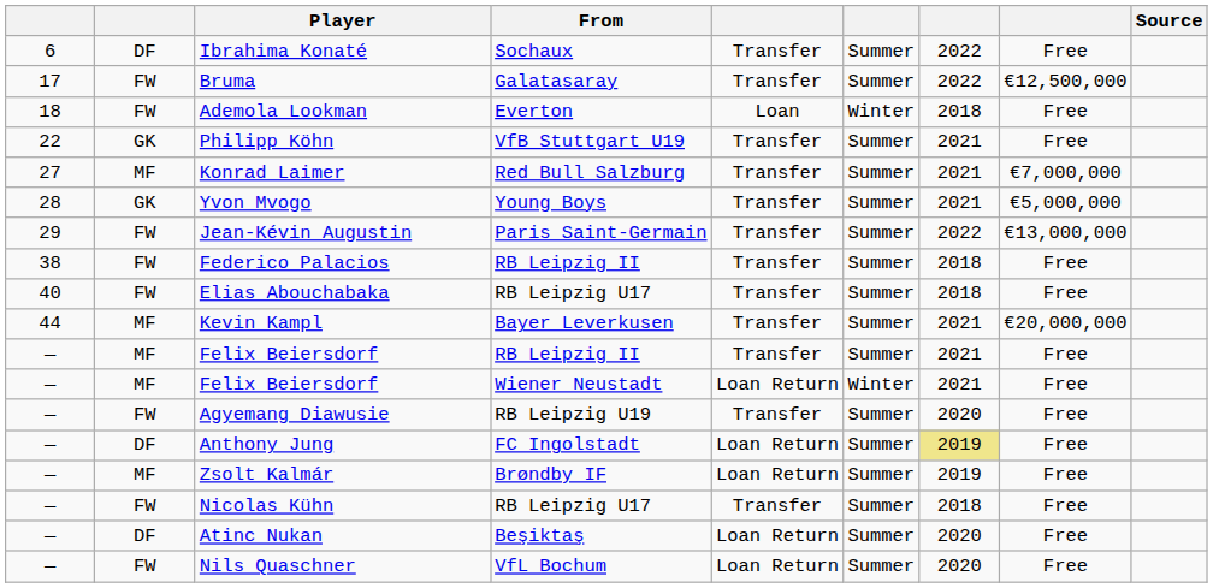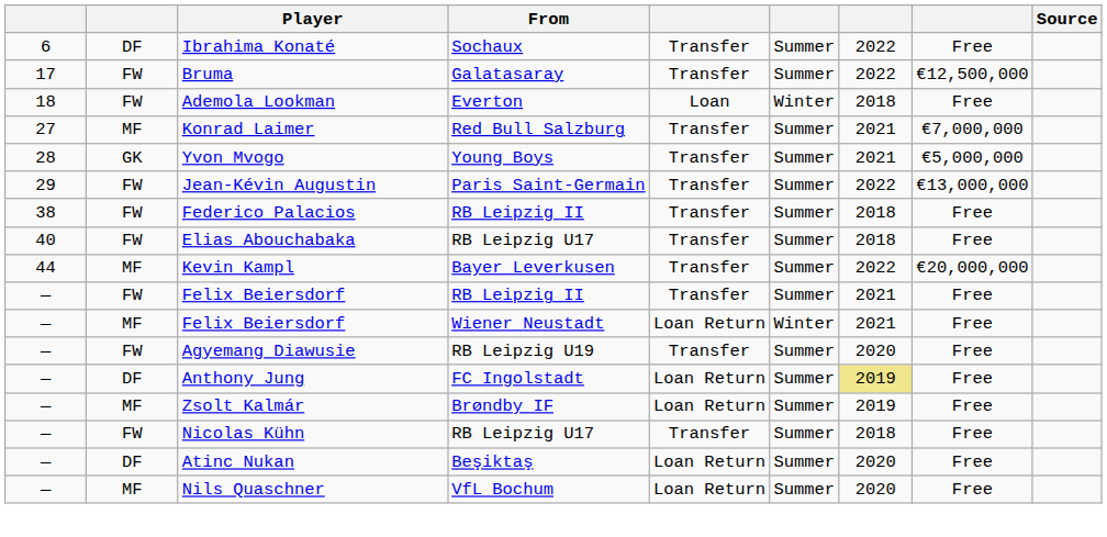 <table class="wikitable" style="text-align:center">
 <tr>
 <th style="width:56px;"></th>
 <th style="width:64px;"></th>
 <th style="width:200px;">Player</th>
 <th>From</th>
 <th></th>
 <th></th>
 <th style="width:50px;"></th>
 <th style="width:84px;"></th>
 <th>Source</th>
 </tr>
 <tr>
 <td>6</td>
 <td>DF</td>
 <td align="left"> <a href='#'>Ibrahima Konaté</a></td>
 <td style="text-align:left"> <a href='#'>Sochaux</a></td>
 <td>Transfer</td>
 <td>Summer</td>
 <td>2022</td>
 <td>Free</td>
 <td></td>
 </tr>
 <tr>
 <td>17</td>
 <td>FW</td>
 <td align="left"> <a href='#'>Bruma</a></td>
 <td style="text-align:left"> <a href='#'>Galatasaray</a></td>
 <td>Transfer</td>
 <td>Summer</td>
 <td>2022</td>
 <td>€12,500,000</td>
 <td></td>
 </tr>
 <tr>
 <td>18</td>
 <td>FW</td>
 <td align="left"> <a href='#'>Ademola Lookman</a></td>
 <td style="text-align:left"> <a href='#'>Everton</a></td>
 <td>Loan</td>
 <td>Winter</td>
 <td>2018</td>
-<td>Free</td>
-<td></td>
-</tr>
-<tr>
-<td>22</td>
-<td>GK</td>
-<td align="left"> <a href='#'>Philipp Köhn</a></td>
-<td style="text-align:left"><a href='#'>VfB Stuttgart U19</a></td>
-<td>Transfer</td>
-<td>Summer</td>
-<td>2021</td>
 <td>Free</td>
 <td></td>
 </tr>
 <tr>
 <td>27</td>
 <td>MF</td>
 <td align="left"> <a href='#'>Konrad Laimer</a></td>
 <td style="text-align:left"> <a href='#'>Red Bull Salzburg</a></td>
 <td>Transfer</td>
 <td>Summer</td>
 <td>2021</td>
 <td>€7,000,000</td>
 <td></td>
 </tr>
 <tr>
 <td>28</td>
 <td>GK</td>
 <td align="left"> <a href='#'>Yvon Mvogo</a></td>
 <td style="text-align:left"> <a href='#'>Young Boys</a></td>
 <td>Transfer</td>
 <td>Summer</td>
 <td>2021</td>
 <td>€5,000,000</td>
 <td></td>
 </tr>
 <tr>
 <td>29</td>
 <td>FW</td>
 <td align="left"> <a href='#'>Jean-Kévin Augustin</a></td>
 <td style="text-align:left"> <a href='#'>Paris Saint-Germain</a></td>
 <td>Transfer</td>
 <td>Summer</td>
 <td>2022</td>
 <td>€13,000,000</td>
 <td></td>
 </tr>
 <tr>
 <td>38</td>
 <td>FW</td>
 <td align="left"> <a href='#'>Federico Palacios</a></td>
 <td style="text-align:left"><a href='#'>RB Leipzig II</a></td>
 <td>Transfer</td>
 <td>Summer</td>
 <td>2018</td>
 <td>Free</td>
 <td></td>
 </tr>
 <tr>
 <td>40</td>
 <td>FW</td>
 <td align="left"> <a href='#'>Elias Abouchabaka</a></td>
 <td style="text-align:left">RB Leipzig U17</td>
 <td>Transfer</td>
 <td>Summer</td>
 <td>2018</td>
 <td>Free</td>
 <td></td>
 </tr>
 <tr>
 <td>44</td>
 <td>MF</td>
 <td align="left"> <a href='#'>Kevin Kampl</a></td>
 <td style="text-align:left"><a href='#'>Bayer Leverkusen</a></td>
 <td>Transfer</td>
 <td>Summer</td>
-<td>2021</td>
+<td>2022</td>
 <td>€20,000,000</td>
 <td></td>
 </tr>
 <tr>
 <td>—</td>
-<td>MF</td>
+<td>FW</td>
 <td align="left"> <a href='#'>Felix Beiersdorf</a></td>
 <td style="text-align:left"><a href='#'>RB Leipzig II</a></td>
 <td>Transfer</td>
 <td>Summer</td>
 <td>2021</td>
 <td>Free</td>
 <td></td>
 </tr>
 <tr>
 <td>—</td>
 <td>MF</td>
 <td align="left"> <a href='#'>Felix Beiersdorf</a></td>
 <td style="text-align:left"> <a href='#'>Wiener Neustadt</a></td>
 <td>Loan Return</td>
 <td>Winter</td>
 <td>2021</td>
 <td>Free</td>
 <td></td>
 </tr>
 <tr>
 <td>—</td>
 <td>FW</td>
 <td align="left"> <a href='#'>Agyemang Diawusie</a></td>
 <td style="text-align:left">RB Leipzig U19</td>
 <td>Transfer</td>
 <td>Summer</td>
 <td>2020</td>
 <td>Free</td>
 <td></td>
 </tr>
 <tr>
 <td>—</td>
 <td>DF</td>
 <td align="left"> <a href='#'>Anthony Jung</a></td>
 <td style="text-align:left"><a href='#'>FC Ingolstadt</a></td>
 <td>Loan Return</td>
 <td>Summer</td>
 <td style="background: khaki;">2019</td>
 <td>Free</td>
 <td></td>
 </tr>
 <tr>
 <td>—</td>
 <td>MF</td>
 <td align="left"> <a href='#'>Zsolt Kalmár</a></td>
 <td style="text-align:left"> <a href='#'>Brøndby IF</a></td>
 <td>Loan Return</td>
 <td>Summer</td>
 <td>2019</td>
 <td>Free</td>
 <td></td>
 </tr>
 <tr>
 <td>—</td>
 <td>FW</td>
 <td align="left"> <a href='#'>Nicolas Kühn</a></td>
 <td style="text-align:left">RB Leipzig U17</td>
 <td>Transfer</td>
 <td>Summer</td>
 <td>2018</td>
 <td>Free</td>
 <td></td>
 </tr>
 <tr>
 <td>—</td>
 <td>DF</td>
 <td align="left"> <a href='#'>Atinc Nukan</a></td>
 <td style="text-align:left"> <a href='#'>Beşiktaş</a></td>
 <td>Loan Return</td>
 <td>Summer</td>
 <td>2020</td>
 <td>Free</td>
 <td></td>
 </tr>
 <tr>
 <td>—</td>
-<td>FW</td>
+<td>MF</td>
 <td align="left"> <a href='#'>Nils Quaschner</a></td>
 <td style="text-align:left"><a href='#'>VfL Bochum</a></td>
 <td>Loan Return</td>
 <td>Summer</td>
 <td>2020</td>
 <td>Free</td>
 <td></td>
 </tr>
 </table>
